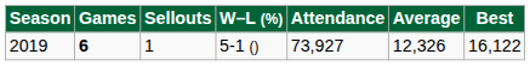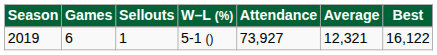 <table class="wikitable">
 <tr style="background: #006338; color: #FFFFFF" align="center">
 <td><strong>Season</strong></td>
 <td><strong>Games</strong></td>
 <td><strong>Sellouts</strong></td>
 <td><strong>W–L  <small>(%)</small> </strong></td>
 <td><strong>Attendance</strong></td>
 <td><strong>Average</strong></td>
 <td><strong>Best</strong></td>
 </tr>
 <tr>
 <td>2019</td>
-<td><strong>6</strong></td>
+<td>6</td>
 <td>1</td>
 <td>5-1 <small>()</small></td>
 <td>73,927</td>
-<td>12,326</td>
+<td>12,321</td>
 <td>16,122</td>
 </tr>
 </table>
